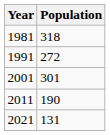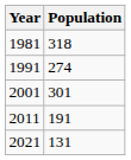 <table class="wikitable">
 <tr>
 <th>Year</th>
 <th>Population</th>
 </tr>
 <tr>
 <td>1981</td>
 <td>318</td>
 </tr>
 <tr>
 <td>1991</td>
-<td>272</td>
+<td>274</td>
 </tr>
 <tr>
 <td>2001</td>
 <td>301</td>
 </tr>
 <tr>
 <td>2011</td>
-<td>190</td>
+<td>191</td>
 </tr>
 <tr>
 <td>2021</td>
 <td>131</td>
 </tr>
 </table>
